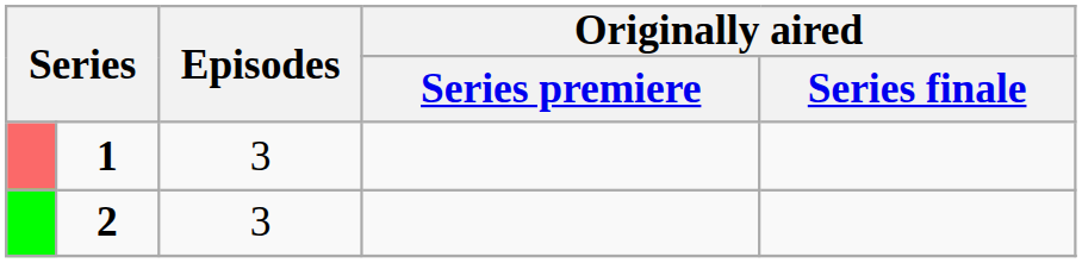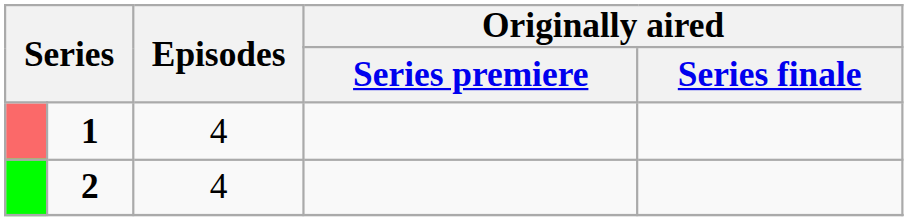 <table class="wikitable plainrowheaders"  style="text-align:center;">
 <tr>
 <th scope="col" style="padding:0 8px;" colspan="2" rowspan="2">Series</th>
 <th scope="col" style="padding:0 8px;" rowspan="2">Episodes</th>
 <th scope="col" style="padding:0 80px;" colspan="2">Originally aired</th>
 </tr>
 <tr>
 <th scope="col"><a href='#'>Series premiere</a></th>
 <th scope="col"><a href='#'>Series finale</a></th>
 </tr>
 <tr>
 <td scope="row" style="background:#FB6969;"></td>
 <td><strong>1</strong></td>
-<td>3</td>
+<td>4</td>
 <td></td>
 <td></td>
 </tr>
 <tr>
 <td scope="row" style="background:#00FF00;"></td>
 <td><strong>2</strong></td>
-<td>3</td>
+<td>4</td>
 <td></td>
 <td></td>
 </tr>
 <tr>
 </tr>
 </table>
